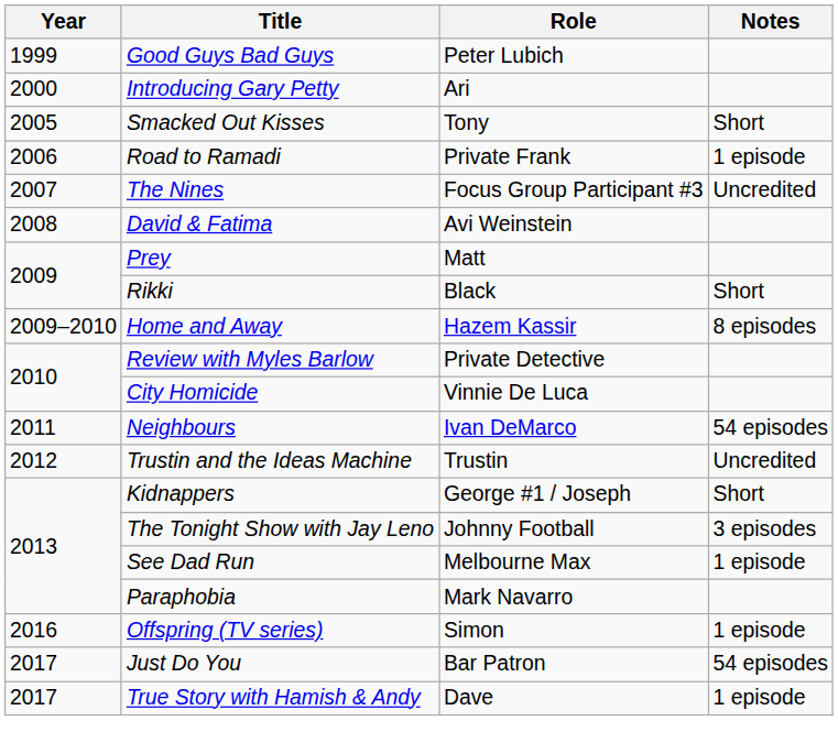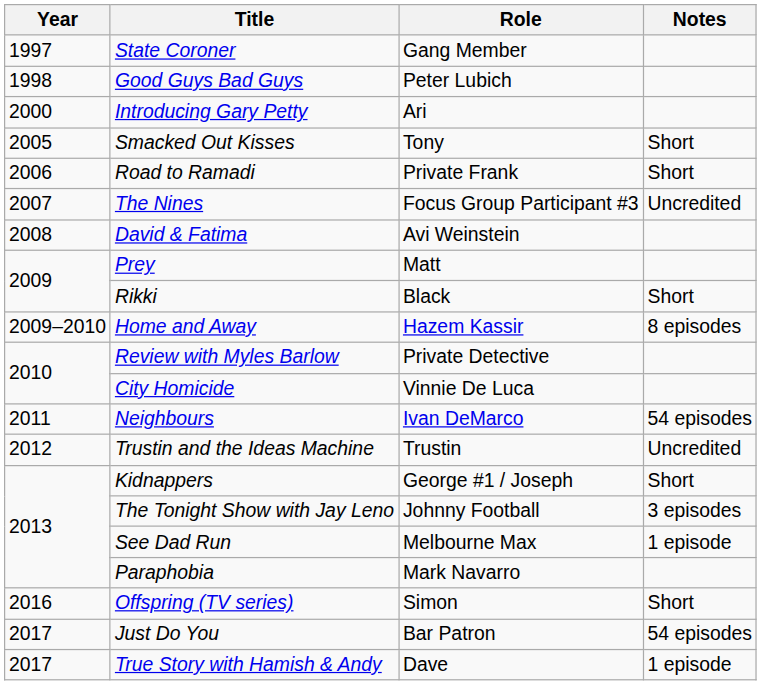 <table class="wikitable sortable plainrowheaders">
 <tr>
 <th scope="col">Year</th>
 <th scope="col">Title</th>
 <th scope="col">Role</th>
 <th scope="col" class="unsortable">Notes</th>
 </tr>
 <tr>
-<td>1999</td>
+<td>1997</td>
+<td><em><a href='#'>State Coroner</a></em></td>
+<td>Gang Member</td>
+<td></td>
+</tr>
+<tr>
+<td>1998</td>
 <td><em><a href='#'>Good Guys Bad Guys</a></em></td>
 <td>Peter Lubich</td>
 <td></td>
 </tr>
 <tr>
 <td>2000</td>
 <td><em><a href='#'>Introducing Gary Petty</a></em></td>
 <td>Ari</td>
 <td></td>
 </tr>
 <tr>
 <td>2005</td>
 <td><em>Smacked Out Kisses</em></td>
 <td>Tony</td>
 <td>Short</td>
 </tr>
 <tr>
 <td>2006</td>
 <td><em>Road to Ramadi</em></td>
 <td>Private Frank</td>
-<td>1 episode</td>
+<td>Short</td>
 </tr>
 <tr>
 <td>2007</td>
 <td><em><a href='#'>The Nines</a></em></td>
 <td>Focus Group Participant #3</td>
 <td>Uncredited</td>
 </tr>
 <tr>
 <td>2008</td>
 <td><em><a href='#'>David & Fatima</a></em></td>
 <td>Avi Weinstein</td>
 <td></td>
 </tr>
 <tr>
 <td rowspan="2">2009</td>
 <td><em><a href='#'>Prey</a></em></td>
 <td>Matt</td>
 <td></td>
 </tr>
 <tr>
 <td><em>Rikki</em></td>
 <td>Black</td>
 <td>Short</td>
 </tr>
 <tr>
 <td>2009–2010</td>
 <td><em><a href='#'>Home and Away</a></em></td>
 <td><a href='#'>Hazem Kassir</a></td>
 <td>8 episodes</td>
 </tr>
 <tr>
 <td rowspan="2">2010</td>
 <td><em><a href='#'>Review with Myles Barlow</a></em></td>
 <td>Private Detective</td>
 <td></td>
 </tr>
 <tr>
 <td><em><a href='#'>City Homicide</a></em></td>
 <td>Vinnie De Luca</td>
 <td></td>
 </tr>
 <tr>
 <td>2011</td>
 <td><em><a href='#'>Neighbours</a></em></td>
 <td><a href='#'>Ivan DeMarco</a></td>
 <td>54 episodes</td>
 </tr>
 <tr>
 <td>2012</td>
 <td><em>Trustin and the Ideas Machine</em></td>
 <td>Trustin</td>
 <td>Uncredited</td>
 </tr>
 <tr>
 <td rowspan="4">2013</td>
 <td><em>Kidnappers</em></td>
 <td>George #1 / Joseph</td>
 <td>Short</td>
 </tr>
 <tr>
 <td><em>The Tonight Show with Jay Leno</em></td>
 <td>Johnny Football</td>
 <td>3 episodes</td>
 </tr>
 <tr>
 <td><em>See Dad Run</em></td>
 <td>Melbourne Max</td>
 <td>1 episode</td>
 </tr>
 <tr>
 <td><em>Paraphobia</em></td>
 <td>Mark Navarro</td>
 <td></td>
 </tr>
 <tr>
 <td>2016</td>
 <td><em><a href='#'>Offspring (TV series)</a></em></td>
 <td>Simon</td>
-<td>1 episode</td>
+<td>Short</td>
 </tr>
 <tr>
 <td>2017</td>
 <td><em>Just Do You</em></td>
 <td>Bar Patron</td>
 <td>54 episodes</td>
 </tr>
 <tr>
 <td>2017</td>
 <td><em><a href='#'>True Story with Hamish & Andy</a></em></td>
 <td>Dave</td>
 <td>1 episode</td>
 </tr>
 </table>
